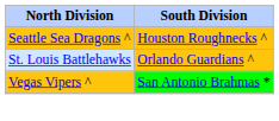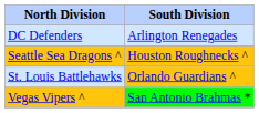 <table class="wikitable">
 <tr>
 <th style="background-color: #B7D0FF;"><strong>North Division</strong></th>
 <th style="background-color: #B7D0FF;"><strong>South Division</strong></th>
+</tr>
+<tr>
+<td style="background-color: #D0E7FF;"><a href='#'>DC Defenders</a></td>
+<td style="background-color: #D0E7FF;"><a href='#'>Arlington Renegades</a></td>
 </tr>
 <tr>
 <td style="background-color: #FFC40C"><a href='#'>Seattle Sea Dragons</a> ^</td>
 <td style="background-color: #FFC40C"><a href='#'>Houston Roughnecks</a> ^</td>
 </tr>
 <tr>
 <td style="background-color: #D0E7FF;"><a href='#'>St. Louis Battlehawks</a></td>
 <td style="background-color: #FFC40C"><a href='#'>Orlando Guardians</a> ^</td>
 </tr>
 <tr>
 <td style="background-color: #FFC40C"><a href='#'>Vegas Vipers</a> ^</td>
 <td style="background-color: #00FF00"><a href='#'>San Antonio Brahmas</a> *</td>
 </tr>
 <tr>
 </tr>
 </table>
